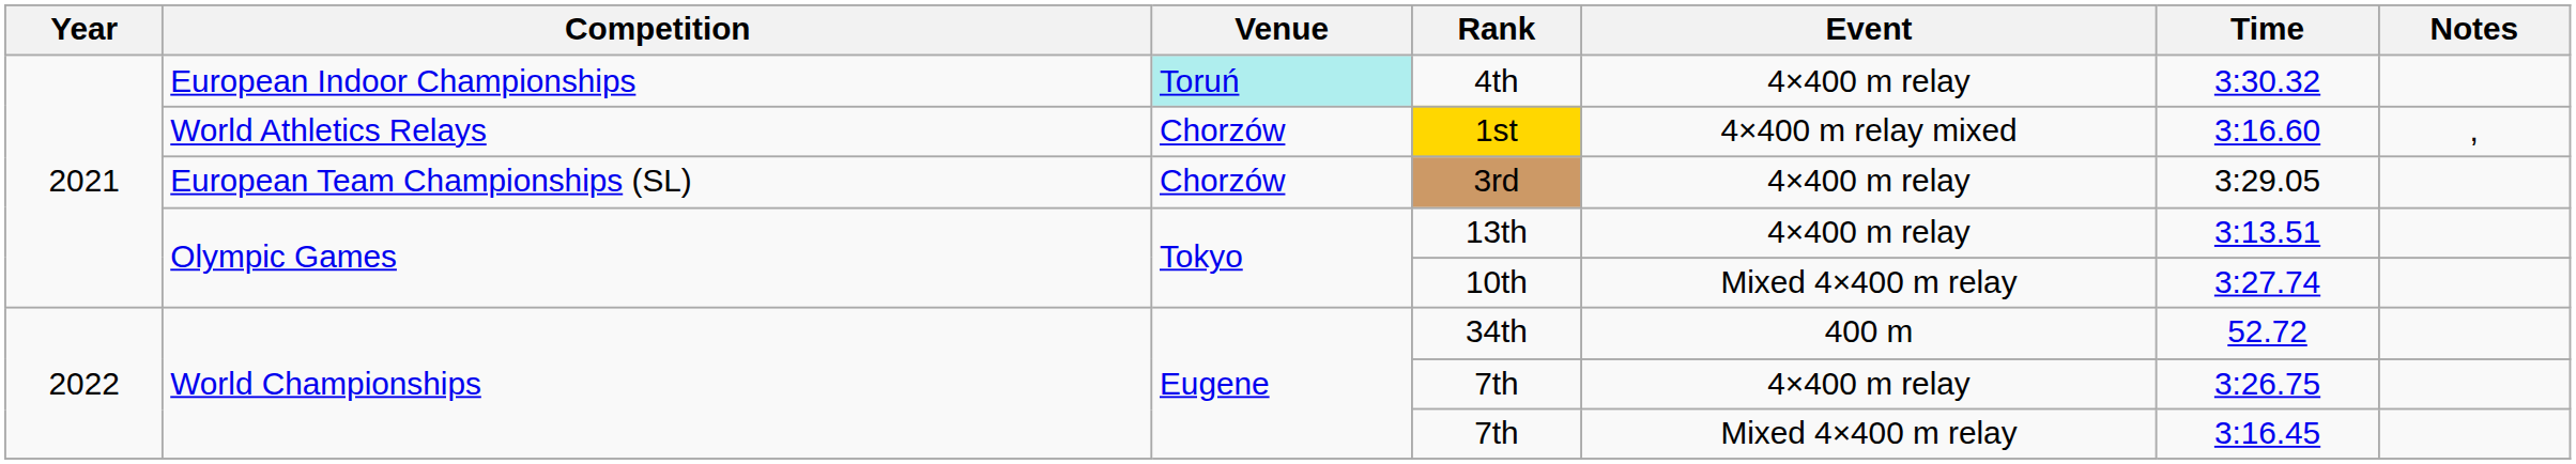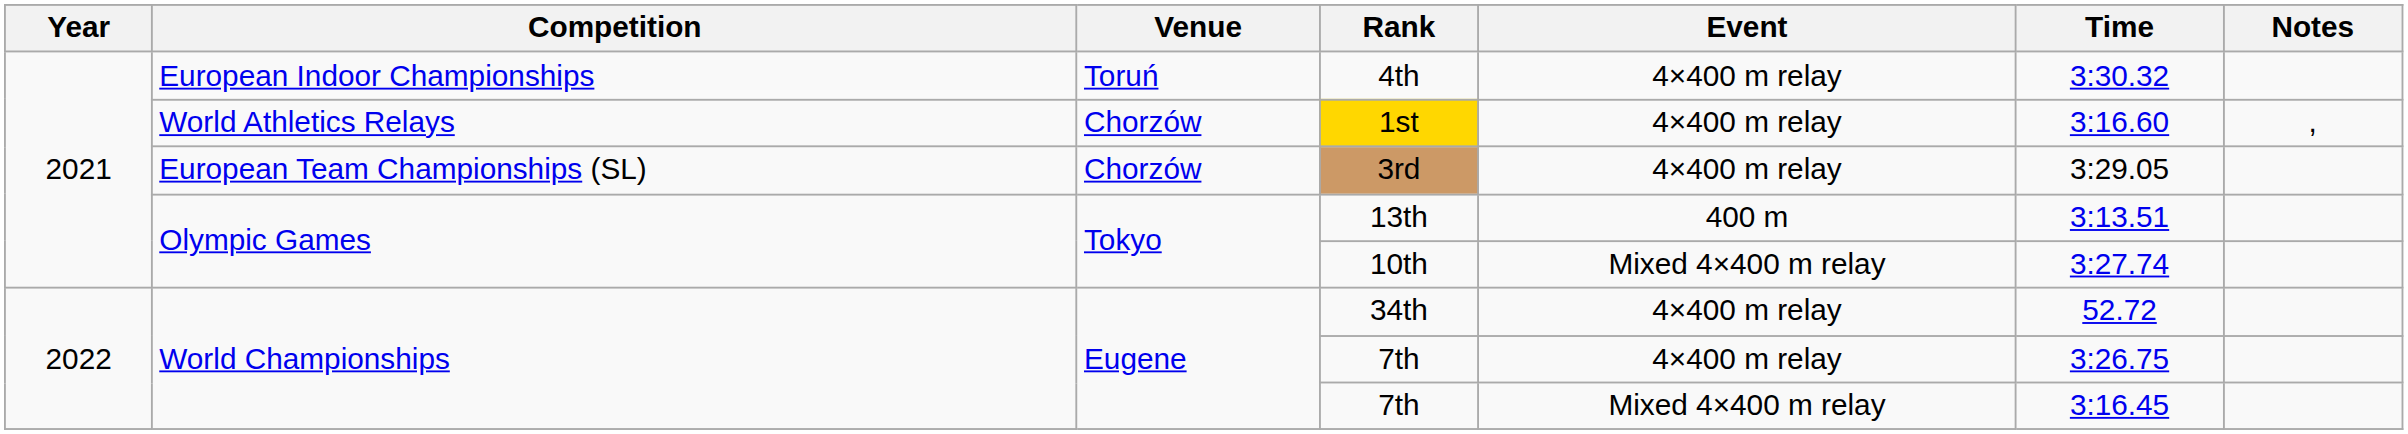 <table class="wikitable" width=65% style="font-size:100%; text-align:center;">
 <tr>
 <th>Year</th>
 <th>Competition</th>
 <th>Venue</th>
 <th>Rank</th>
 <th>Event</th>
 <th>Time</th>
 <th>Notes</th>
 </tr>
 <tr>
 <td rowspan=5>2021</td>
 <td align=left><a href='#'>European Indoor Championships</a></td>
-<td align=left style="background: paleturquoise;"> <a href='#'>Toruń</a></td>
+<td align=left> <a href='#'>Toruń</a></td>
 <td>4th</td>
 <td>4×400 m relay</td>
 <td><a href='#'>3:30.32</a></td>
 <td></td>
 </tr>
 <tr>
 <td align=left><a href='#'>World Athletics Relays</a></td>
 <td align=left> <a href='#'>Chorzów</a></td>
 <td bgcolor=gold>1st</td>
-<td>4×400 m relay mixed</td>
+<td>4×400 m relay</td>
 <td><a href='#'>3:16.60</a></td>
 <td>, </td>
 </tr>
 <tr>
 <td align=left><a href='#'>European Team Championships</a> (SL)</td>
 <td align=left> <a href='#'>Chorzów</a></td>
 <td bgcolor=cc9966>3rd</td>
 <td>4×400 m relay</td>
 <td>3:29.05</td>
 <td></td>
 </tr>
 <tr>
 <td rowspan=2 align=left><a href='#'>Olympic Games</a></td>
 <td rowspan=2 align=left> <a href='#'>Tokyo</a></td>
 <td>13th</td>
-<td>4×400 m relay</td>
+<td>400 m</td>
 <td><a href='#'>3:13.51</a></td>
 <td></td>
 </tr>
 <tr>
 <td>10th</td>
 <td>Mixed 4×400 m relay</td>
 <td><a href='#'>3:27.74</a></td>
 <td></td>
 </tr>
 <tr>
 <td rowspan=3>2022</td>
 <td rowspan=3 align=left><a href='#'>World Championships</a></td>
 <td rowspan=3 align=left> <a href='#'>Eugene</a></td>
 <td>34th</td>
-<td>400 m</td>
+<td>4×400 m relay</td>
 <td><a href='#'>52.72</a></td>
 <td></td>
 </tr>
 <tr>
 <td>7th</td>
 <td>4×400 m relay</td>
 <td><a href='#'>3:26.75</a></td>
 <td></td>
 </tr>
 <tr>
 <td>7th</td>
 <td>Mixed 4×400 m relay</td>
 <td><a href='#'>3:16.45</a></td>
 <td></td>
 </tr>
 </table>
